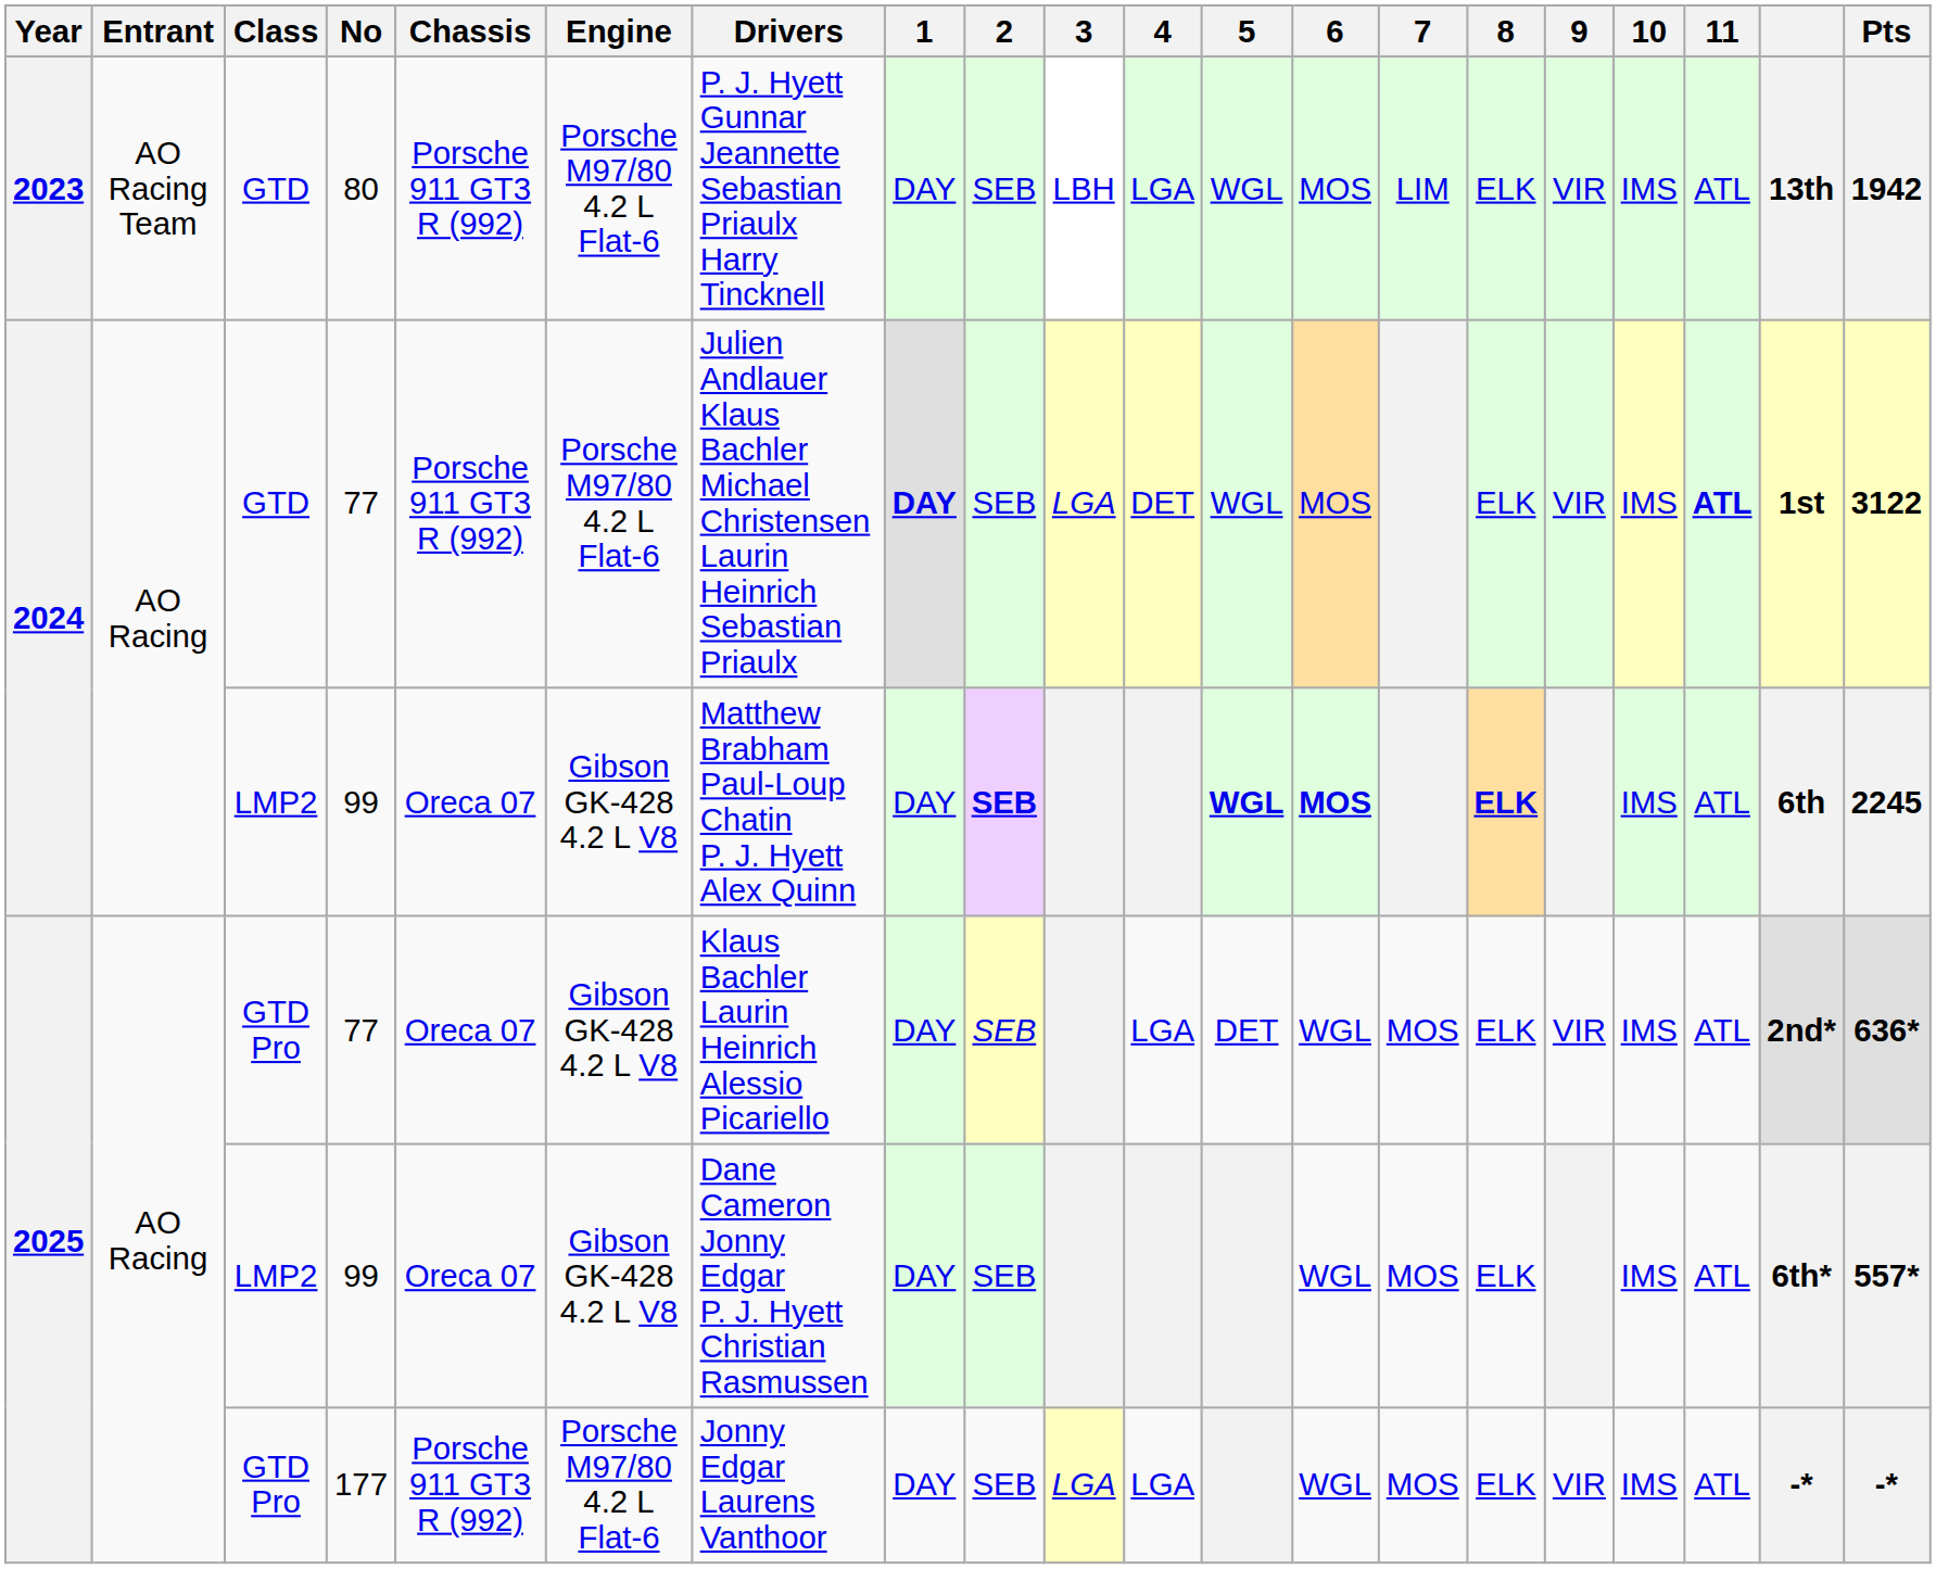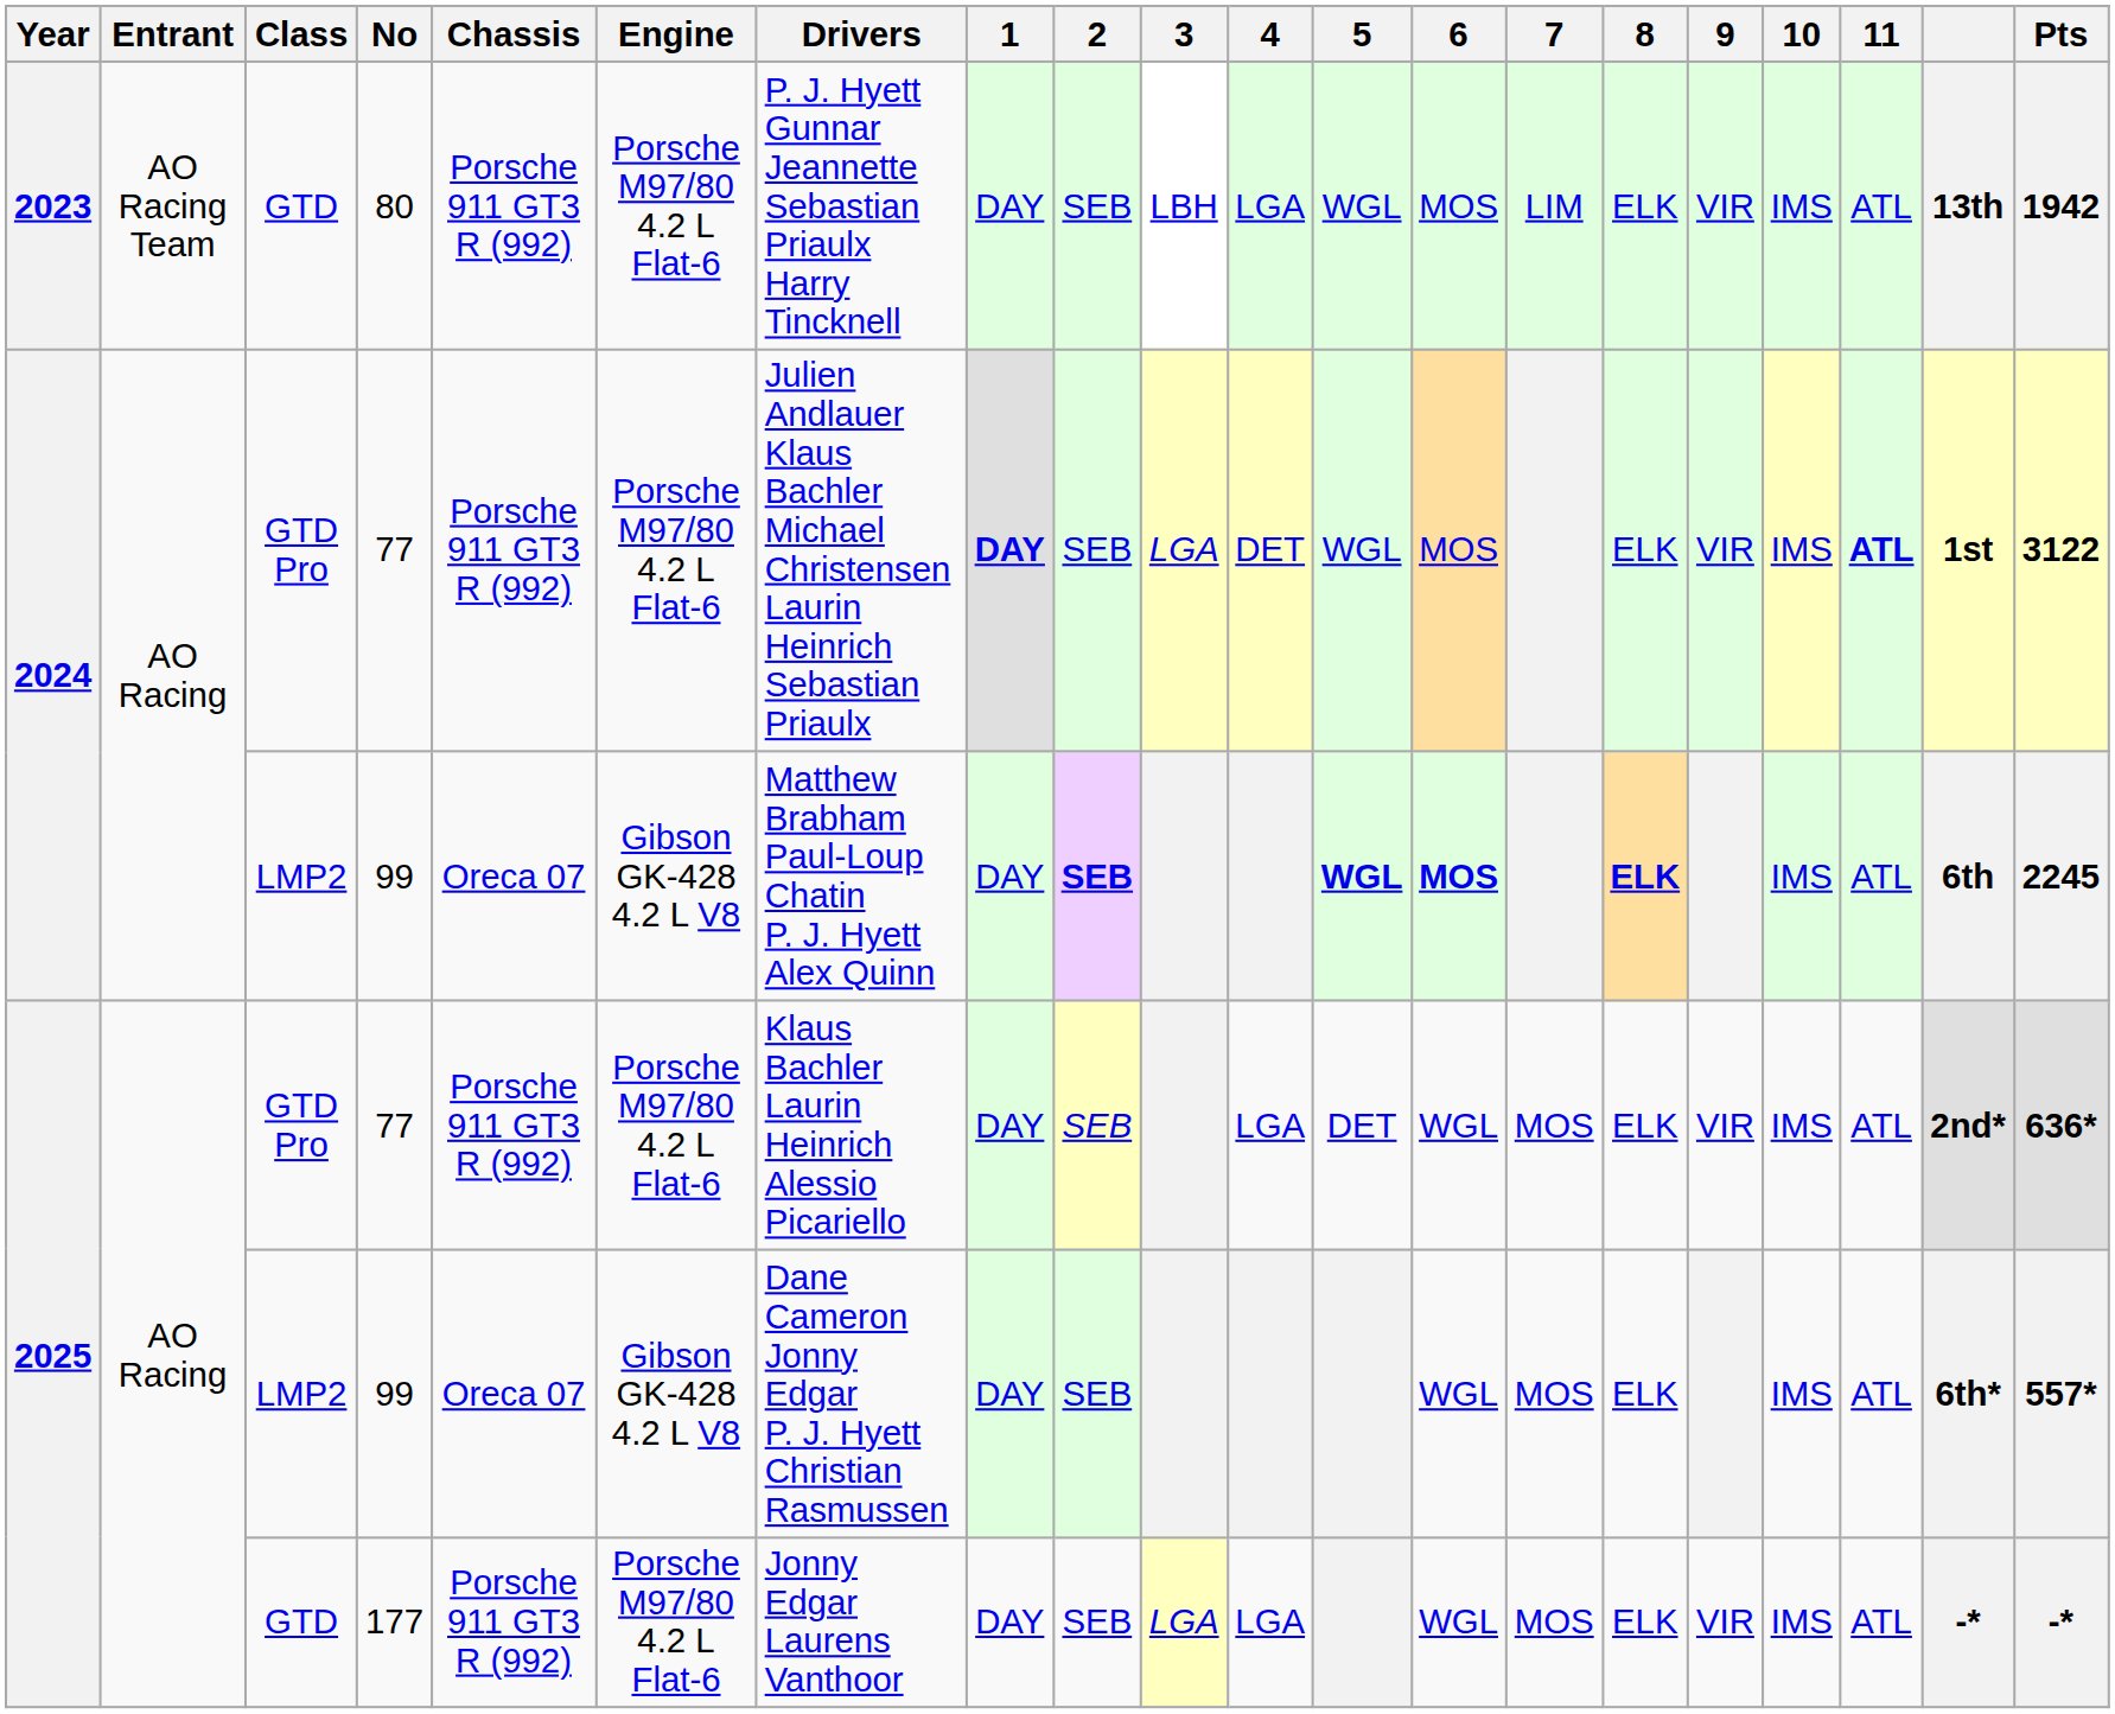 <table class="wikitable" style="font-size: 90%; text-align:center">
 <tr>
 <th>Year</th>
 <th>Entrant</th>
 <th>Class</th>
 <th>No</th>
 <th>Chassis</th>
 <th>Engine</th>
 <th>Drivers</th>
 <th>1</th>
 <th>2</th>
 <th>3</th>
 <th>4</th>
 <th>5</th>
 <th>6</th>
 <th>7</th>
 <th>8</th>
 <th>9</th>
 <th>10</th>
 <th>11</th>
 <th></th>
 <th>Pts</th>
 </tr>
 <tr>
 <th><a href='#'>2023</a></th>
 <td> AO Racing Team</td>
 <td><a href='#'>GTD</a></td>
 <td>80</td>
 <td><a href='#'>Porsche 911 GT3 R (992)</a></td>
 <td><a href='#'>Porsche</a> <a href='#'>M97/80</a> 4.2 L <a href='#'>Flat-6</a></td>
 <td align="left"> <a href='#'>P. J. Hyett</a><br> <a href='#'>Gunnar Jeannette</a><br> <a href='#'>Sebastian Priaulx</a><br> <a href='#'>Harry Tincknell</a></td>
 <td style="background:#DFFFDF;"><a href='#'>DAY</a><br></td>
 <td style="background:#DFFFDF;"><a href='#'>SEB</a><br></td>
 <td style="background:#FFFFFF;"><a href='#'>LBH</a><br></td>
 <td style="background:#DFFFDF;"><a href='#'>LGA</a><br></td>
 <td style="background:#DFFFDF;"><a href='#'>WGL</a><br></td>
 <td style="background:#DFFFDF;"><a href='#'>MOS</a><br></td>
 <td style="background:#DFFFDF;"><a href='#'>LIM</a><br></td>
 <td style="background:#DFFFDF;"><a href='#'>ELK</a><br></td>
 <td style="background:#DFFFDF;"><a href='#'>VIR</a><br></td>
 <td style="background:#DFFFDF;"><a href='#'>IMS</a><br></td>
 <td style="background:#DFFFDF;"><a href='#'>ATL</a><br></td>
 <th>13th</th>
 <th>1942</th>
 </tr>
 <tr>
 <th rowspan="2"><a href='#'>2024</a></th>
 <td rowspan="2"> AO Racing</td>
-<td><a href='#'>GTD</a></td>
+<td><a href='#'>GTD Pro</a></td>
 <td>77</td>
 <td><a href='#'>Porsche 911 GT3 R (992)</a></td>
 <td><a href='#'>Porsche</a> <a href='#'>M97/80</a> 4.2 L <a href='#'>Flat-6</a></td>
 <td align="left"> <a href='#'>Julien Andlauer</a><br> <a href='#'>Klaus Bachler</a><br> <a href='#'>Michael Christensen</a><br> <a href='#'>Laurin Heinrich</a><br> <a href='#'>Sebastian Priaulx</a></td>
 <td style="background:#DFDFDF;"><strong><a href='#'>DAY</a></strong><br></td>
 <td style="background:#DFFFDF;"><a href='#'>SEB</a><br></td>
 <td style="background:#FFFFBF;"><em><a href='#'>LGA</a></em><br></td>
 <td style="background:#FFFFBF;"><a href='#'>DET</a><br></td>
 <td style="background:#DFFFDF;"><a href='#'>WGL</a><br></td>
 <td style="background:#FFDF9F;"><a href='#'>MOS</a><br></td>
 <th></th>
 <td style="background:#DFFFDF;"><a href='#'>ELK</a><br></td>
 <td style="background:#DFFFDF;"><a href='#'>VIR</a><br></td>
 <td style="background:#FFFFBF;"><a href='#'>IMS</a><br></td>
 <td style="background:#DFFFDF;"><strong><a href='#'>ATL</a></strong><br></td>
 <th style="background:#FFFFBF;">1st</th>
 <th style="background:#FFFFBF;">3122</th>
 </tr>
 <tr>
 <td><a href='#'>LMP2</a></td>
 <td>99</td>
 <td><a href='#'>Oreca 07</a></td>
 <td><a href='#'>Gibson</a> GK-428 4.2 L <a href='#'>V8</a></td>
 <td align="left"> <a href='#'>Matthew Brabham</a><br> <a href='#'>Paul-Loup Chatin</a><br> <a href='#'>P. J. Hyett</a><br> <a href='#'>Alex Quinn</a></td>
 <td style="background:#DFFFDF;"><a href='#'>DAY</a><br></td>
 <td style="background:#EFCFFF;"><strong><a href='#'>SEB</a></strong><br></td>
 <th></th>
 <th></th>
 <td style="background:#DFFFDF;"><strong><a href='#'>WGL</a></strong><br></td>
 <td style="background:#DFFFDF;"><strong><a href='#'>MOS</a></strong><br></td>
 <th></th>
 <td style="background:#FFDF9F;"><strong><a href='#'>ELK</a></strong><br></td>
 <th></th>
 <td style="background:#DFFFDF;"><a href='#'>IMS</a><br></td>
 <td style="background:#DFFFDF;"><a href='#'>ATL</a><br></td>
 <th>6th</th>
 <th>2245</th>
 </tr>
 <tr>
 <th rowspan="3"><a href='#'>2025</a></th>
 <td rowspan="3"> AO Racing</td>
 <td><a href='#'>GTD Pro</a></td>
 <td>77</td>
-<td><a href='#'>Oreca 07</a></td>
-<td><a href='#'>Gibson</a> GK-428 4.2 L <a href='#'>V8</a></td>
+<td><a href='#'>Porsche 911 GT3 R (992)</a></td>
+<td><a href='#'>Porsche</a> <a href='#'>M97/80</a> 4.2 L <a href='#'>Flat-6</a></td>
 <td align="left"> <a href='#'>Klaus Bachler</a><br> <a href='#'>Laurin Heinrich</a><br> <a href='#'>Alessio Picariello</a></td>
 <td style="background:#DFFFDF;"><a href='#'>DAY</a><br></td>
 <td style="background:#FFFFBF;"><em><a href='#'>SEB</a></em><br></td>
 <th></th>
 <td><a href='#'>LGA</a></td>
 <td><a href='#'>DET</a></td>
 <td><a href='#'>WGL</a></td>
 <td><a href='#'>MOS</a></td>
 <td><a href='#'>ELK</a></td>
 <td><a href='#'>VIR</a></td>
 <td><a href='#'>IMS</a></td>
 <td><a href='#'>ATL</a></td>
 <th style="background:#DFDFDF;">2nd*</th>
 <th style="background:#DFDFDF;">636*</th>
 </tr>
 <tr>
 <td><a href='#'>LMP2</a></td>
 <td>99</td>
 <td><a href='#'>Oreca 07</a></td>
 <td><a href='#'>Gibson</a> GK-428 4.2 L <a href='#'>V8</a></td>
 <td align="left"> <a href='#'>Dane Cameron</a><br> <a href='#'>Jonny Edgar</a><br> <a href='#'>P. J. Hyett</a><br> <a href='#'>Christian Rasmussen</a></td>
 <td style="background:#DFFFDF;"><a href='#'>DAY</a><br></td>
 <td style="background:#DFFFDF;"><a href='#'>SEB</a><br></td>
 <th></th>
 <th></th>
 <th></th>
 <td><a href='#'>WGL</a></td>
 <td><a href='#'>MOS</a></td>
 <td><a href='#'>ELK</a></td>
 <th></th>
 <td><a href='#'>IMS</a></td>
 <td><a href='#'>ATL</a></td>
 <th>6th*</th>
 <th>557*</th>
 </tr>
 <tr>
-<td><a href='#'>GTD Pro</a></td>
+<td><a href='#'>GTD</a></td>
 <td>177</td>
 <td><a href='#'>Porsche 911 GT3 R (992)</a></td>
 <td><a href='#'>Porsche</a> <a href='#'>M97/80</a> 4.2 L <a href='#'>Flat-6</a></td>
 <td align="left"> <a href='#'>Jonny Edgar</a><br> <a href='#'>Laurens Vanthoor</a></td>
 <td><a href='#'>DAY</a></td>
 <td><a href='#'>SEB</a></td>
 <td style="background:#FFFFBF;"><em><a href='#'>LGA</a></em><br></td>
 <td><a href='#'>LGA</a></td>
 <th></th>
 <td><a href='#'>WGL</a></td>
 <td><a href='#'>MOS</a></td>
 <td><a href='#'>ELK</a></td>
 <td><a href='#'>VIR</a></td>
 <td><a href='#'>IMS</a></td>
 <td><a href='#'>ATL</a></td>
 <th>-*</th>
 <th>-*</th>
 </tr>
 </table>
